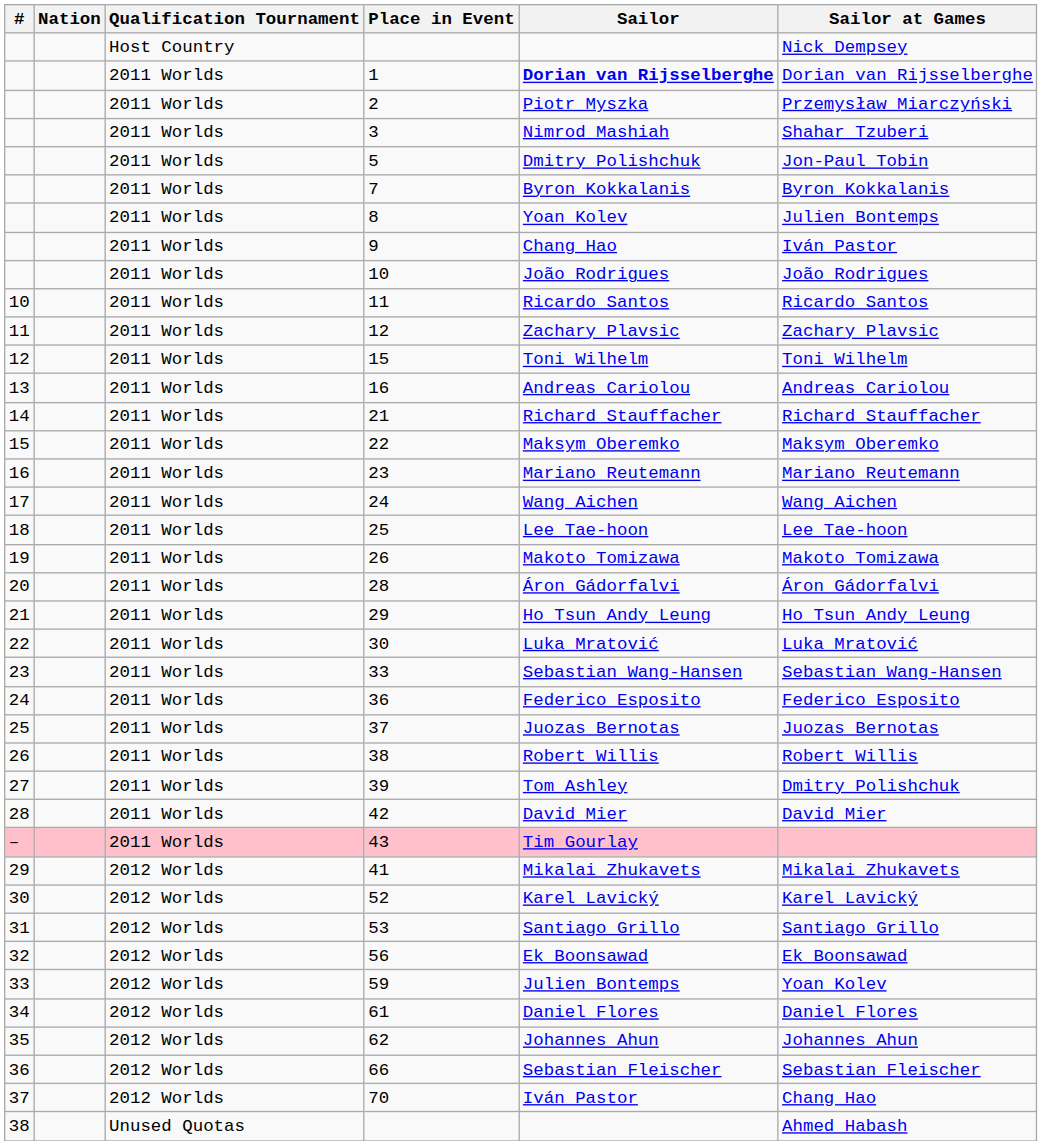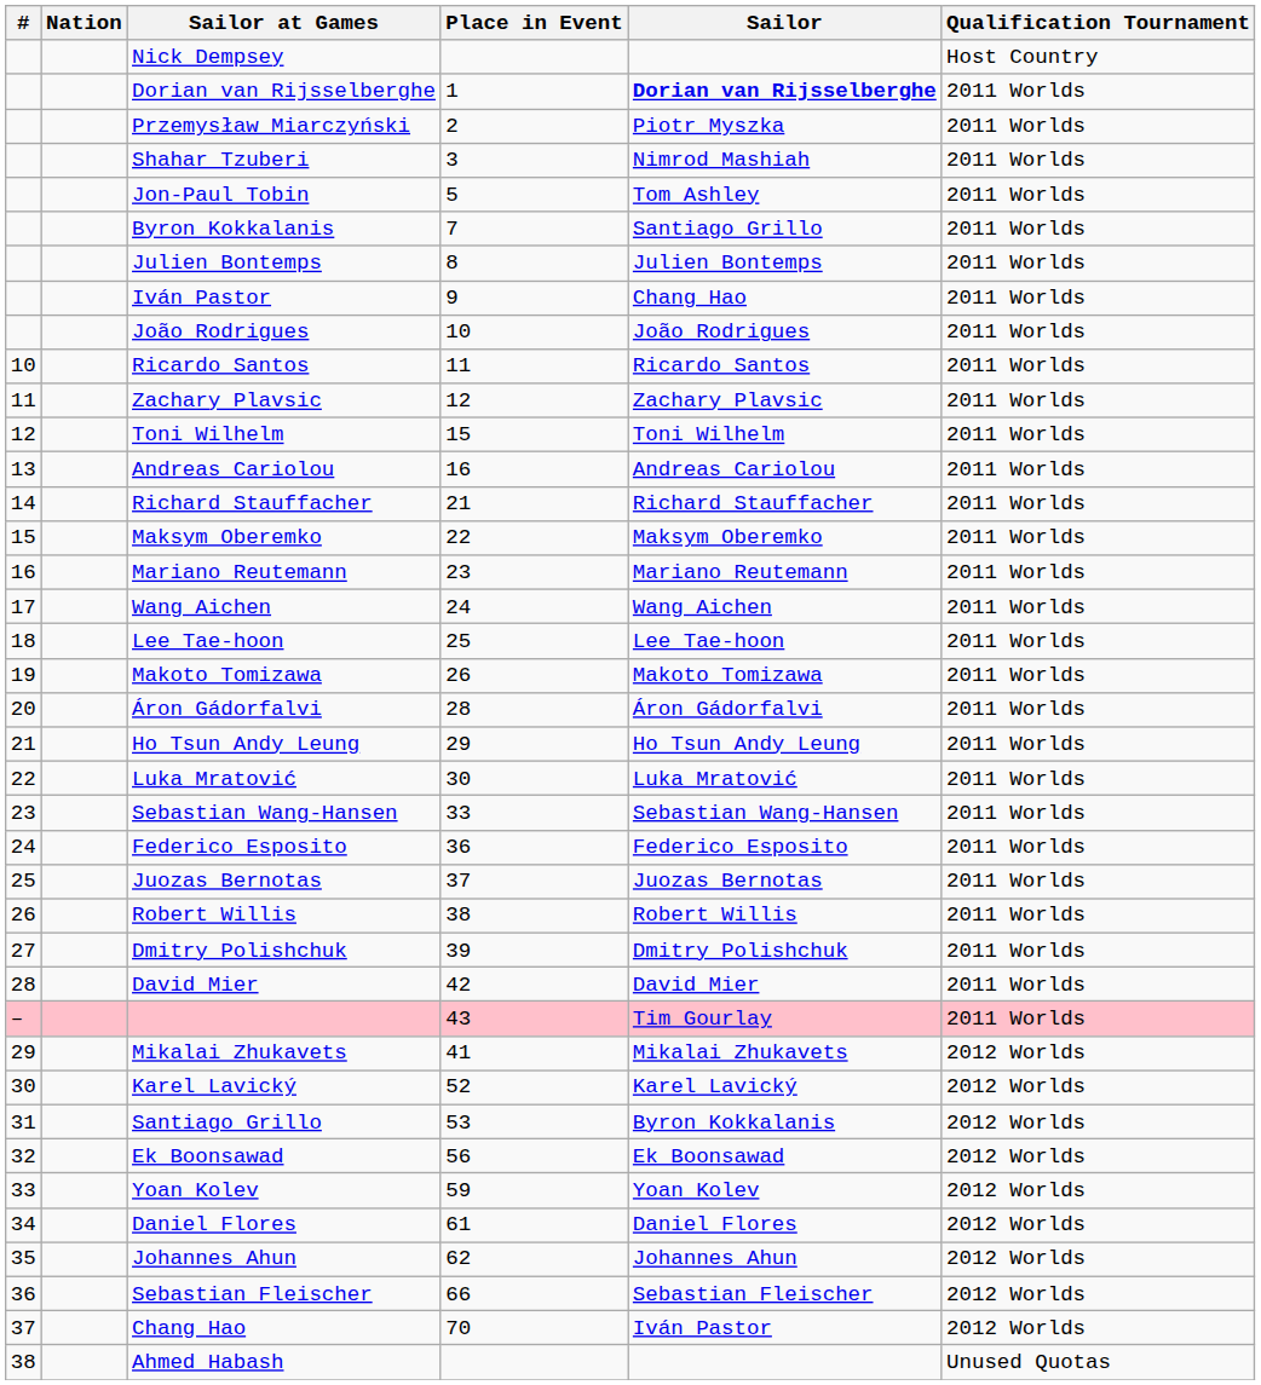 <table class="sortable wikitable">
 <tr>
 <th>#</th>
 <th>Nation</th>
-<th>Qualification Tournament</th>
+<th>Sailor at Games</th>
 <th>Place in Event</th>
 <th>Sailor</th>
-<th>Sailor at Games</th>
+<th>Qualification Tournament</th>
 </tr>
 <tr>
 <td></td>
 <td></td>
-<td>Host Country</td>
+<td><a href='#'>Nick Dempsey</a></td>
 <td></td>
 <td></td>
-<td><a href='#'>Nick Dempsey</a></td>
+<td>Host Country</td>
 </tr>
 <tr>
 <td></td>
 <td></td>
-<td>2011 Worlds</td>
+<td><a href='#'>Dorian van Rijsselberghe</a></td>
 <td>1</td>
 <td><strong><a href='#'>Dorian van Rijsselberghe</a></strong></td>
-<td><a href='#'>Dorian van Rijsselberghe</a></td>
+<td>2011 Worlds</td>
 </tr>
 <tr>
 <td></td>
 <td></td>
-<td>2011 Worlds</td>
+<td><a href='#'>Przemysław Miarczyński</a></td>
 <td>2</td>
 <td><a href='#'>Piotr Myszka</a></td>
-<td><a href='#'>Przemysław Miarczyński</a></td>
+<td>2011 Worlds</td>
 </tr>
 <tr>
 <td></td>
 <td></td>
-<td>2011 Worlds</td>
+<td><a href='#'>Shahar Tzuberi</a></td>
 <td>3</td>
 <td><a href='#'>Nimrod Mashiah</a></td>
-<td><a href='#'>Shahar Tzuberi</a></td>
+<td>2011 Worlds</td>
 </tr>
 <tr>
 <td></td>
 <td></td>
+<td><a href='#'>Jon-Paul Tobin</a></td>
+<td>5</td>
+<td><a href='#'>Tom Ashley</a></td>
 <td>2011 Worlds</td>
-<td>5</td>
-<td><a href='#'>Dmitry Polishchuk</a></td>
-<td><a href='#'>Jon-Paul Tobin</a></td>
 </tr>
 <tr>
 <td></td>
 <td></td>
+<td><a href='#'>Byron Kokkalanis</a></td>
+<td>7</td>
+<td><a href='#'>Santiago Grillo</a></td>
 <td>2011 Worlds</td>
-<td>7</td>
-<td><a href='#'>Byron Kokkalanis</a></td>
-<td><a href='#'>Byron Kokkalanis</a></td>
 </tr>
 <tr>
 <td></td>
 <td></td>
+<td><a href='#'>Julien Bontemps</a></td>
+<td>8</td>
+<td><a href='#'>Julien Bontemps</a></td>
 <td>2011 Worlds</td>
-<td>8</td>
-<td><a href='#'>Yoan Kolev</a></td>
-<td><a href='#'>Julien Bontemps</a></td>
 </tr>
 <tr>
 <td></td>
 <td></td>
-<td>2011 Worlds</td>
+<td><a href='#'>Iván Pastor</a></td>
 <td>9</td>
 <td><a href='#'>Chang Hao</a></td>
-<td><a href='#'>Iván Pastor</a></td>
+<td>2011 Worlds</td>
 </tr>
 <tr>
 <td></td>
 <td></td>
-<td>2011 Worlds</td>
+<td><a href='#'>João Rodrigues</a></td>
 <td>10</td>
 <td><a href='#'>João Rodrigues</a></td>
-<td><a href='#'>João Rodrigues</a></td>
+<td>2011 Worlds</td>
 </tr>
 <tr>
 <td>10</td>
 <td></td>
-<td>2011 Worlds</td>
+<td><a href='#'>Ricardo Santos</a></td>
 <td>11</td>
 <td><a href='#'>Ricardo Santos</a></td>
-<td><a href='#'>Ricardo Santos</a></td>
+<td>2011 Worlds</td>
 </tr>
 <tr>
 <td>11</td>
 <td></td>
-<td>2011 Worlds</td>
+<td><a href='#'>Zachary Plavsic</a></td>
 <td>12</td>
 <td><a href='#'>Zachary Plavsic</a></td>
-<td><a href='#'>Zachary Plavsic</a></td>
+<td>2011 Worlds</td>
 </tr>
 <tr>
 <td>12</td>
 <td></td>
-<td>2011 Worlds</td>
+<td><a href='#'>Toni Wilhelm</a></td>
 <td>15</td>
 <td><a href='#'>Toni Wilhelm</a></td>
-<td><a href='#'>Toni Wilhelm</a></td>
+<td>2011 Worlds</td>
 </tr>
 <tr>
 <td>13</td>
 <td></td>
-<td>2011 Worlds</td>
+<td><a href='#'>Andreas Cariolou</a></td>
 <td>16</td>
 <td><a href='#'>Andreas Cariolou</a></td>
-<td><a href='#'>Andreas Cariolou</a></td>
+<td>2011 Worlds</td>
 </tr>
 <tr>
 <td>14</td>
 <td></td>
-<td>2011 Worlds</td>
+<td><a href='#'>Richard Stauffacher</a></td>
 <td>21</td>
 <td><a href='#'>Richard Stauffacher</a></td>
-<td><a href='#'>Richard Stauffacher</a></td>
+<td>2011 Worlds</td>
 </tr>
 <tr>
 <td>15</td>
 <td></td>
-<td>2011 Worlds</td>
+<td><a href='#'>Maksym Oberemko</a></td>
 <td>22</td>
 <td><a href='#'>Maksym Oberemko</a></td>
-<td><a href='#'>Maksym Oberemko</a></td>
+<td>2011 Worlds</td>
 </tr>
 <tr>
 <td>16</td>
 <td></td>
-<td>2011 Worlds</td>
+<td><a href='#'>Mariano Reutemann</a></td>
 <td>23</td>
 <td><a href='#'>Mariano Reutemann</a></td>
-<td><a href='#'>Mariano Reutemann</a></td>
+<td>2011 Worlds</td>
 </tr>
 <tr>
 <td>17</td>
 <td></td>
-<td>2011 Worlds</td>
+<td><a href='#'>Wang Aichen</a></td>
 <td>24</td>
 <td><a href='#'>Wang Aichen</a></td>
-<td><a href='#'>Wang Aichen</a></td>
+<td>2011 Worlds</td>
 </tr>
 <tr>
 <td>18</td>
 <td></td>
-<td>2011 Worlds</td>
+<td><a href='#'>Lee Tae-hoon</a></td>
 <td>25</td>
 <td><a href='#'>Lee Tae-hoon</a></td>
-<td><a href='#'>Lee Tae-hoon</a></td>
+<td>2011 Worlds</td>
 </tr>
 <tr>
 <td>19</td>
 <td></td>
-<td>2011 Worlds</td>
+<td><a href='#'>Makoto Tomizawa</a></td>
 <td>26</td>
 <td><a href='#'>Makoto Tomizawa</a></td>
-<td><a href='#'>Makoto Tomizawa</a></td>
+<td>2011 Worlds</td>
 </tr>
 <tr>
 <td>20</td>
 <td></td>
-<td>2011 Worlds</td>
+<td><a href='#'>Áron Gádorfalvi</a></td>
 <td>28</td>
 <td><a href='#'>Áron Gádorfalvi</a></td>
-<td><a href='#'>Áron Gádorfalvi</a></td>
+<td>2011 Worlds</td>
 </tr>
 <tr>
 <td>21</td>
 <td></td>
-<td>2011 Worlds</td>
+<td><a href='#'>Ho Tsun Andy Leung</a></td>
 <td>29</td>
 <td><a href='#'>Ho Tsun Andy Leung</a></td>
-<td><a href='#'>Ho Tsun Andy Leung</a></td>
+<td>2011 Worlds</td>
 </tr>
 <tr>
 <td>22</td>
 <td></td>
-<td>2011 Worlds</td>
+<td><a href='#'>Luka Mratović</a></td>
 <td>30</td>
 <td><a href='#'>Luka Mratović</a></td>
-<td><a href='#'>Luka Mratović</a></td>
+<td>2011 Worlds</td>
 </tr>
 <tr>
 <td>23</td>
 <td></td>
-<td>2011 Worlds</td>
+<td><a href='#'>Sebastian Wang-Hansen</a></td>
 <td>33</td>
 <td><a href='#'>Sebastian Wang-Hansen</a></td>
-<td><a href='#'>Sebastian Wang-Hansen</a></td>
+<td>2011 Worlds</td>
 </tr>
 <tr>
 <td>24</td>
 <td></td>
-<td>2011 Worlds</td>
+<td><a href='#'>Federico Esposito</a></td>
 <td>36</td>
 <td><a href='#'>Federico Esposito</a></td>
-<td><a href='#'>Federico Esposito</a></td>
+<td>2011 Worlds</td>
 </tr>
 <tr>
 <td>25</td>
 <td></td>
-<td>2011 Worlds</td>
+<td><a href='#'>Juozas Bernotas</a></td>
 <td>37</td>
 <td><a href='#'>Juozas Bernotas</a></td>
-<td><a href='#'>Juozas Bernotas</a></td>
+<td>2011 Worlds</td>
 </tr>
 <tr>
 <td>26</td>
 <td></td>
-<td>2011 Worlds</td>
+<td><a href='#'>Robert Willis</a></td>
 <td>38</td>
 <td><a href='#'>Robert Willis</a></td>
-<td><a href='#'>Robert Willis</a></td>
+<td>2011 Worlds</td>
 </tr>
 <tr>
 <td>27</td>
 <td></td>
+<td><a href='#'>Dmitry Polishchuk</a></td>
+<td>39</td>
+<td><a href='#'>Dmitry Polishchuk</a></td>
 <td>2011 Worlds</td>
-<td>39</td>
-<td><a href='#'>Tom Ashley</a></td>
-<td><a href='#'>Dmitry Polishchuk</a></td>
 </tr>
 <tr>
 <td>28</td>
 <td></td>
-<td>2011 Worlds</td>
+<td><a href='#'>David Mier</a></td>
 <td>42</td>
 <td><a href='#'>David Mier</a></td>
-<td><a href='#'>David Mier</a></td>
+<td>2011 Worlds</td>
 </tr>
 <tr bgcolor=#FFC0CB>
 <td>–</td>
 <td></td>
-<td>2011 Worlds</td>
+<td></td>
 <td>43</td>
 <td><a href='#'>Tim Gourlay</a></td>
-<td></td>
+<td>2011 Worlds</td>
 </tr>
 <tr>
 <td>29</td>
 <td></td>
-<td>2012 Worlds</td>
+<td><a href='#'>Mikalai Zhukavets</a></td>
 <td>41</td>
 <td><a href='#'>Mikalai Zhukavets</a></td>
-<td><a href='#'>Mikalai Zhukavets</a></td>
+<td>2012 Worlds</td>
 </tr>
 <tr>
 <td>30</td>
 <td></td>
-<td>2012 Worlds</td>
+<td><a href='#'>Karel Lavický</a></td>
 <td>52</td>
 <td><a href='#'>Karel Lavický</a></td>
-<td><a href='#'>Karel Lavický</a></td>
+<td>2012 Worlds</td>
 </tr>
 <tr>
 <td>31</td>
 <td></td>
+<td><a href='#'>Santiago Grillo</a></td>
+<td>53</td>
+<td><a href='#'>Byron Kokkalanis</a></td>
 <td>2012 Worlds</td>
-<td>53</td>
-<td><a href='#'>Santiago Grillo</a></td>
-<td><a href='#'>Santiago Grillo</a></td>
 </tr>
 <tr>
 <td>32</td>
 <td></td>
-<td>2012 Worlds</td>
+<td><a href='#'>Ek Boonsawad</a></td>
 <td>56</td>
 <td><a href='#'>Ek Boonsawad</a></td>
-<td><a href='#'>Ek Boonsawad</a></td>
+<td>2012 Worlds</td>
 </tr>
 <tr>
 <td>33</td>
 <td></td>
+<td><a href='#'>Yoan Kolev</a></td>
+<td>59</td>
+<td><a href='#'>Yoan Kolev</a></td>
 <td>2012 Worlds</td>
-<td>59</td>
-<td><a href='#'>Julien Bontemps</a></td>
-<td><a href='#'>Yoan Kolev</a></td>
 </tr>
 <tr>
 <td>34</td>
 <td></td>
-<td>2012 Worlds</td>
+<td><a href='#'>Daniel Flores</a></td>
 <td>61</td>
 <td><a href='#'>Daniel Flores</a></td>
-<td><a href='#'>Daniel Flores</a></td>
+<td>2012 Worlds</td>
 </tr>
 <tr>
 <td>35</td>
 <td></td>
-<td>2012 Worlds</td>
+<td><a href='#'>Johannes Ahun</a></td>
 <td>62</td>
 <td><a href='#'>Johannes Ahun</a></td>
-<td><a href='#'>Johannes Ahun</a></td>
+<td>2012 Worlds</td>
 </tr>
 <tr>
 <td>36</td>
 <td></td>
-<td>2012 Worlds</td>
+<td><a href='#'>Sebastian Fleischer</a></td>
 <td>66</td>
 <td><a href='#'>Sebastian Fleischer</a></td>
-<td><a href='#'>Sebastian Fleischer</a></td>
+<td>2012 Worlds</td>
 </tr>
 <tr>
 <td>37</td>
 <td></td>
-<td>2012 Worlds</td>
+<td><a href='#'>Chang Hao</a></td>
 <td>70</td>
 <td><a href='#'>Iván Pastor</a></td>
-<td><a href='#'>Chang Hao</a></td>
+<td>2012 Worlds</td>
 </tr>
 <tr>
 <td>38</td>
 <td></td>
-<td>Unused Quotas</td>
+<td><a href='#'>Ahmed Habash</a></td>
 <td></td>
 <td></td>
-<td><a href='#'>Ahmed Habash</a></td>
+<td>Unused Quotas</td>
 </tr>
 </table>
